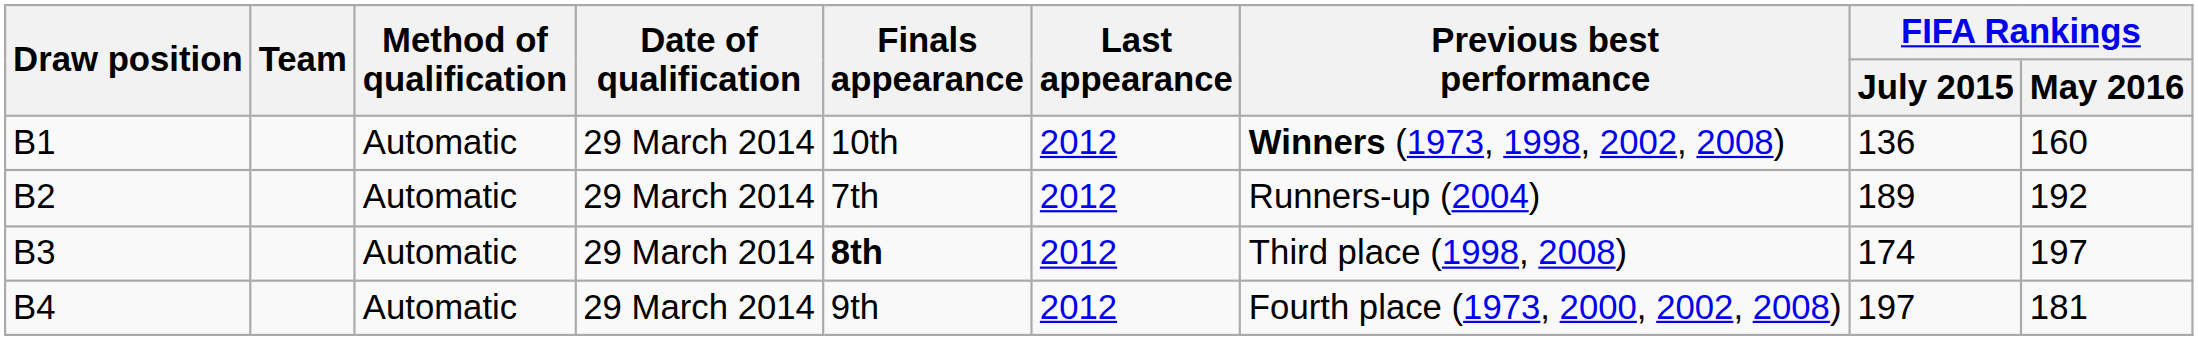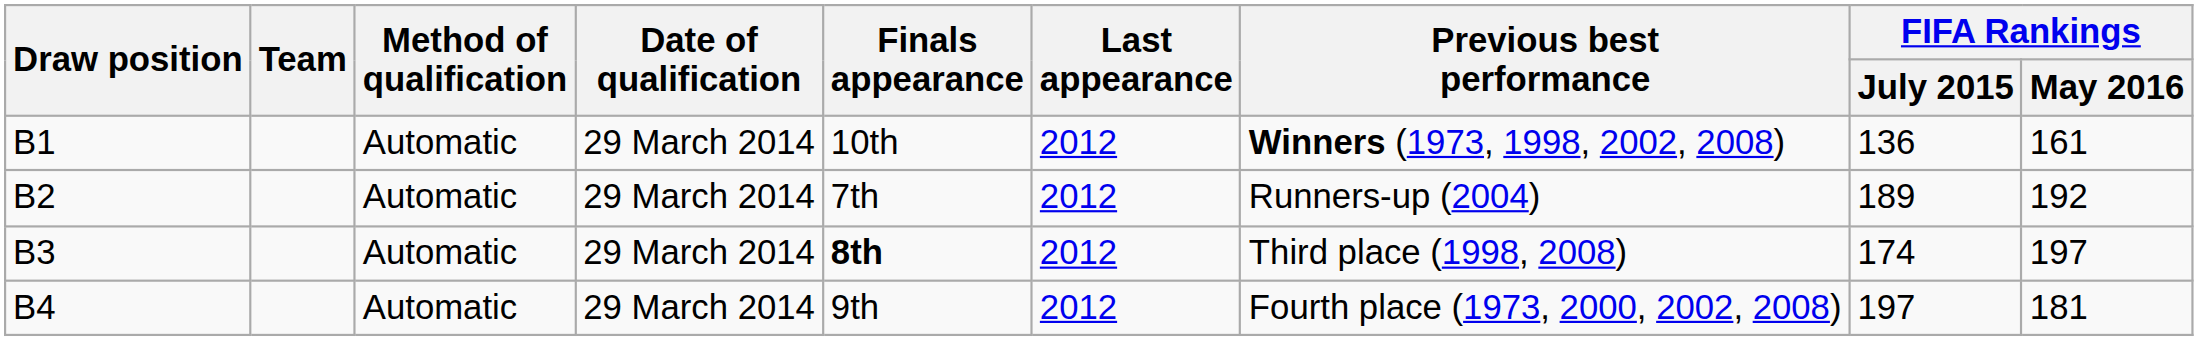 <table class="wikitable sortable">
 <tr>
 <th rowspan=2>Draw position</th>
 <th rowspan=2>Team</th>
 <th rowspan=2>Method of<br>qualification</th>
 <th rowspan=2>Date of<br>qualification</th>
 <th rowspan=2>Finals<br>appearance</th>
 <th rowspan=2>Last<br>appearance</th>
 <th rowspan=2>Previous best<br>performance</th>
 <th colspan=2><a href='#'>FIFA Rankings</a></th>
 </tr>
 <tr>
 <th>July 2015</th>
 <th>May 2016</th>
 </tr>
 <tr>
 <td>B1</td>
 <td style=white-space:nowrap></td>
 <td>Automatic</td>
 <td>29 March 2014</td>
 <td>10th</td>
 <td><a href='#'>2012</a></td>
 <td data-sort-value="1"><strong>Winners</strong> (<a href='#'>1973</a>, <a href='#'>1998</a>, <a href='#'>2002</a>, <a href='#'>2008</a>)</td>
 <td>136</td>
-<td>160</td>
+<td>161</td>
 </tr>
 <tr>
 <td>B2</td>
 <td style=white-space:nowrap></td>
 <td>Automatic</td>
 <td>29 March 2014</td>
 <td>7th</td>
 <td><a href='#'>2012</a></td>
 <td data-sort-value="2">Runners-up (<a href='#'>2004</a>)</td>
 <td>189</td>
 <td>192</td>
 </tr>
 <tr>
 <td>B3</td>
 <td style=white-space:nowrap></td>
 <td>Automatic</td>
 <td>29 March 2014</td>
 <td><strong>8th</strong></td>
 <td><a href='#'>2012</a></td>
 <td data-sort-value="3">Third place (<a href='#'>1998</a>, <a href='#'>2008</a>)</td>
 <td>174</td>
 <td>197</td>
 </tr>
 <tr>
 <td>B4</td>
 <td style=white-space:nowrap></td>
 <td>Automatic</td>
 <td>29 March 2014</td>
 <td>9th</td>
 <td><a href='#'>2012</a></td>
 <td data-sort-value="4">Fourth place (<a href='#'>1973</a>, <a href='#'>2000</a>, <a href='#'>2002</a>, <a href='#'>2008</a>)</td>
 <td>197</td>
 <td>181</td>
 </tr>
 </table>
